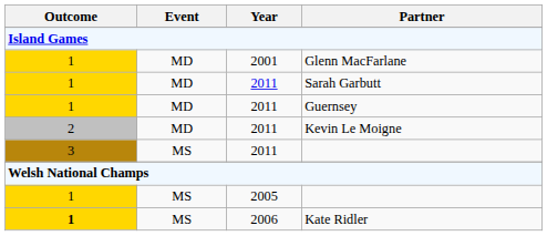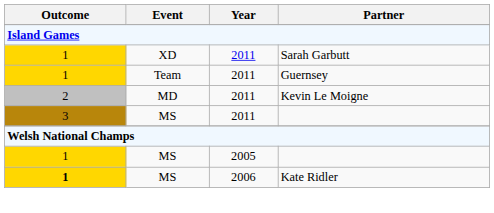 <table class="wikitable" width="600px" style="font-size: 95%;">
 <tr>
 <th align="left">Outcome</th>
 <th align="left">Event</th>
 <th align="left">Year</th>
 <th align="left">Partner</th>
 </tr>
 <tr>
 </tr>
 <tr style="background: #F0F8FF">
 <td align="left" colspan="4"><strong><a href='#'>Island Games</a></strong></td>
 </tr>
 <tr>
 <td style="text-align: center; background: gold">1</td>
-<td align="center">MD</td>
-<td align="center">2001</td>
-<td>Glenn MacFarlane</td>
-</tr>
-<tr>
-<td style="text-align: center; background: gold">1</td>
-<td align="center">MD</td>
+<td align="center">XD</td>
 <td align="center"><a href='#'>2011</a></td>
 <td>Sarah Garbutt</td>
 </tr>
 <tr>
 <td style="text-align: center; background: gold">1</td>
-<td align="center">MD</td>
+<td align="center">Team</td>
 <td align="center">2011</td>
 <td>Guernsey</td>
 </tr>
 <tr>
 <td style="text-align: center; background: silver">2</td>
 <td align="center">MD</td>
 <td align="center">2011</td>
 <td>Kevin Le Moigne</td>
 </tr>
 <tr>
 <td style="text-align: center; background: #b8860b">3</td>
 <td align="center">MS</td>
 <td align="center">2011</td>
 <td></td>
 </tr>
 <tr>
 </tr>
 <tr style="background: #F0F8FF">
 <td align="left" colspan="4"><strong>Welsh National Champs</strong></td>
 </tr>
 <tr>
 <td style="text-align: center; background: gold">1</td>
 <td align="center">MS</td>
 <td align="center">2005</td>
 <td></td>
 </tr>
 <tr>
 <td style="text-align: center; background: gold"><strong>1</strong></td>
 <td align="center">MS</td>
 <td align="center">2006</td>
 <td>Kate Ridler</td>
 </tr>
 </table>
